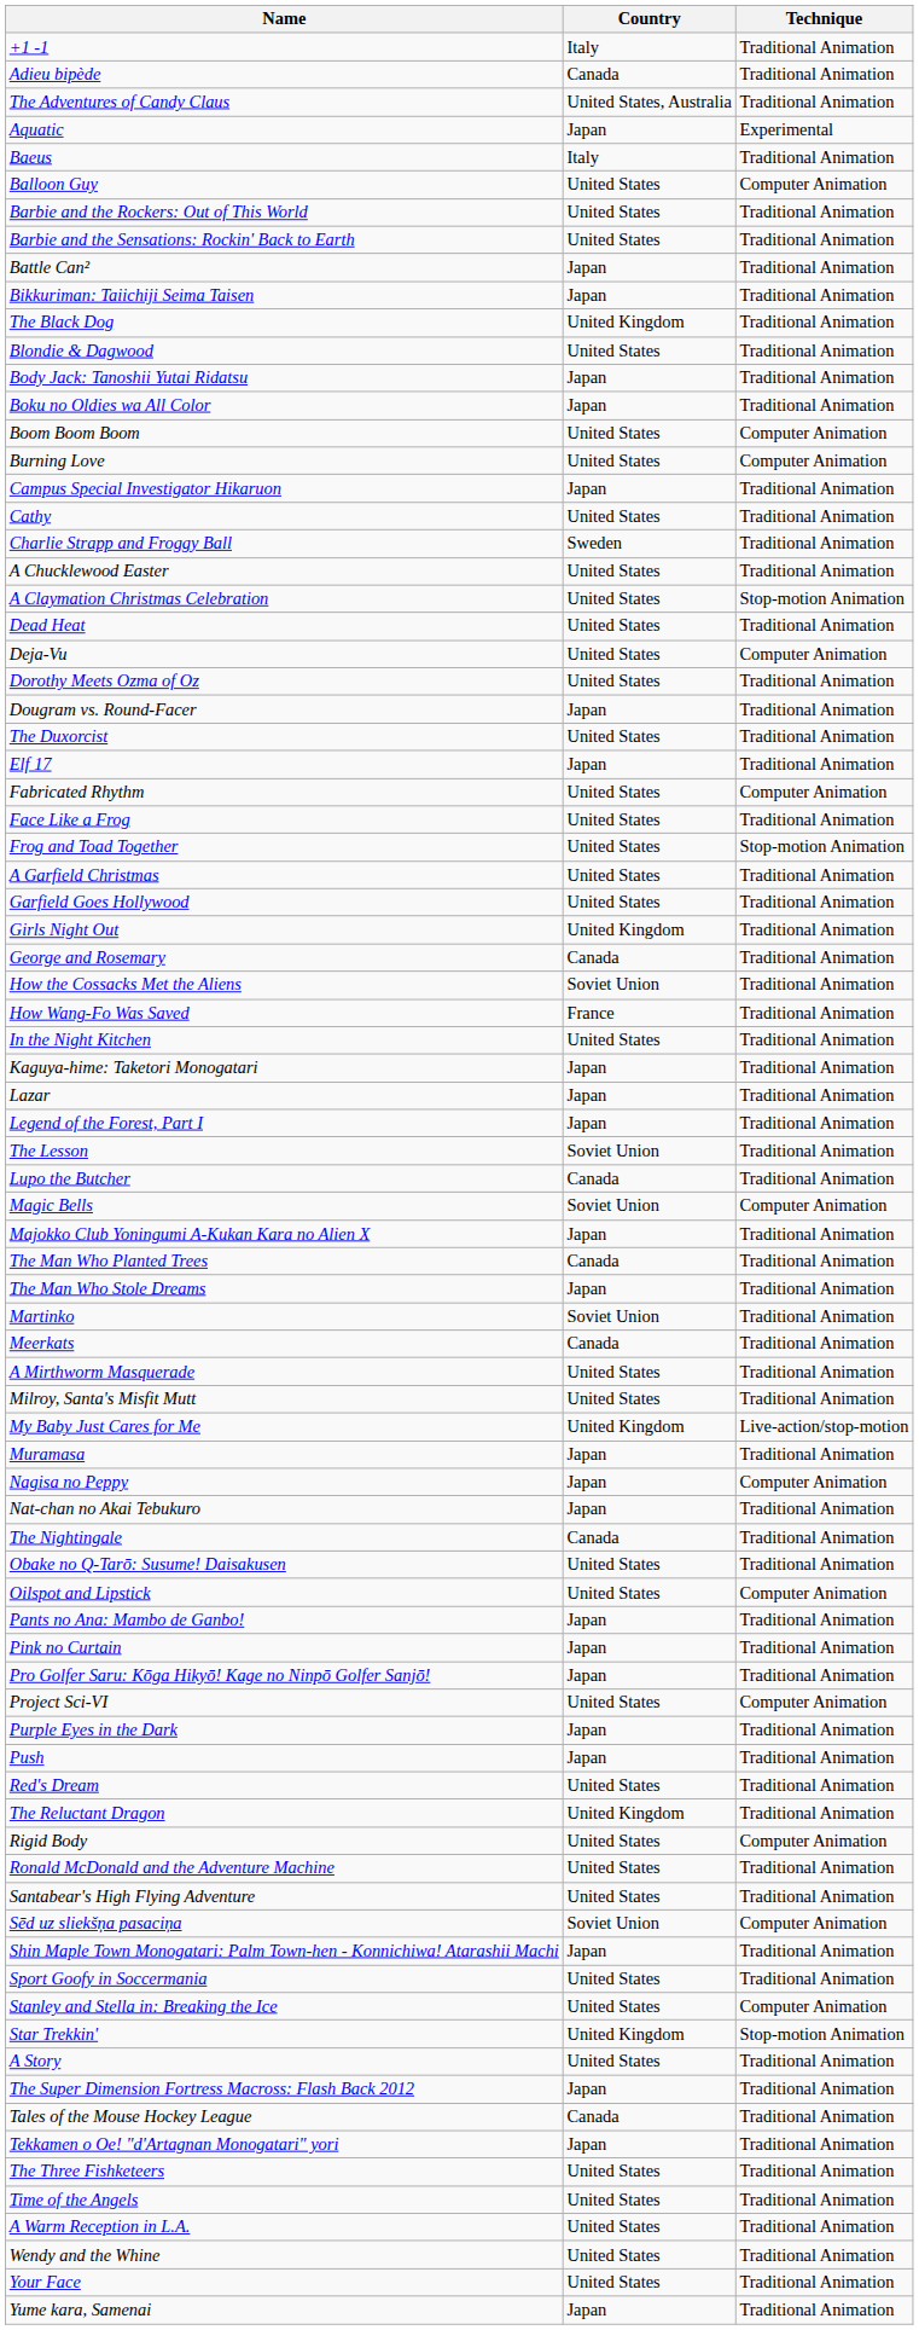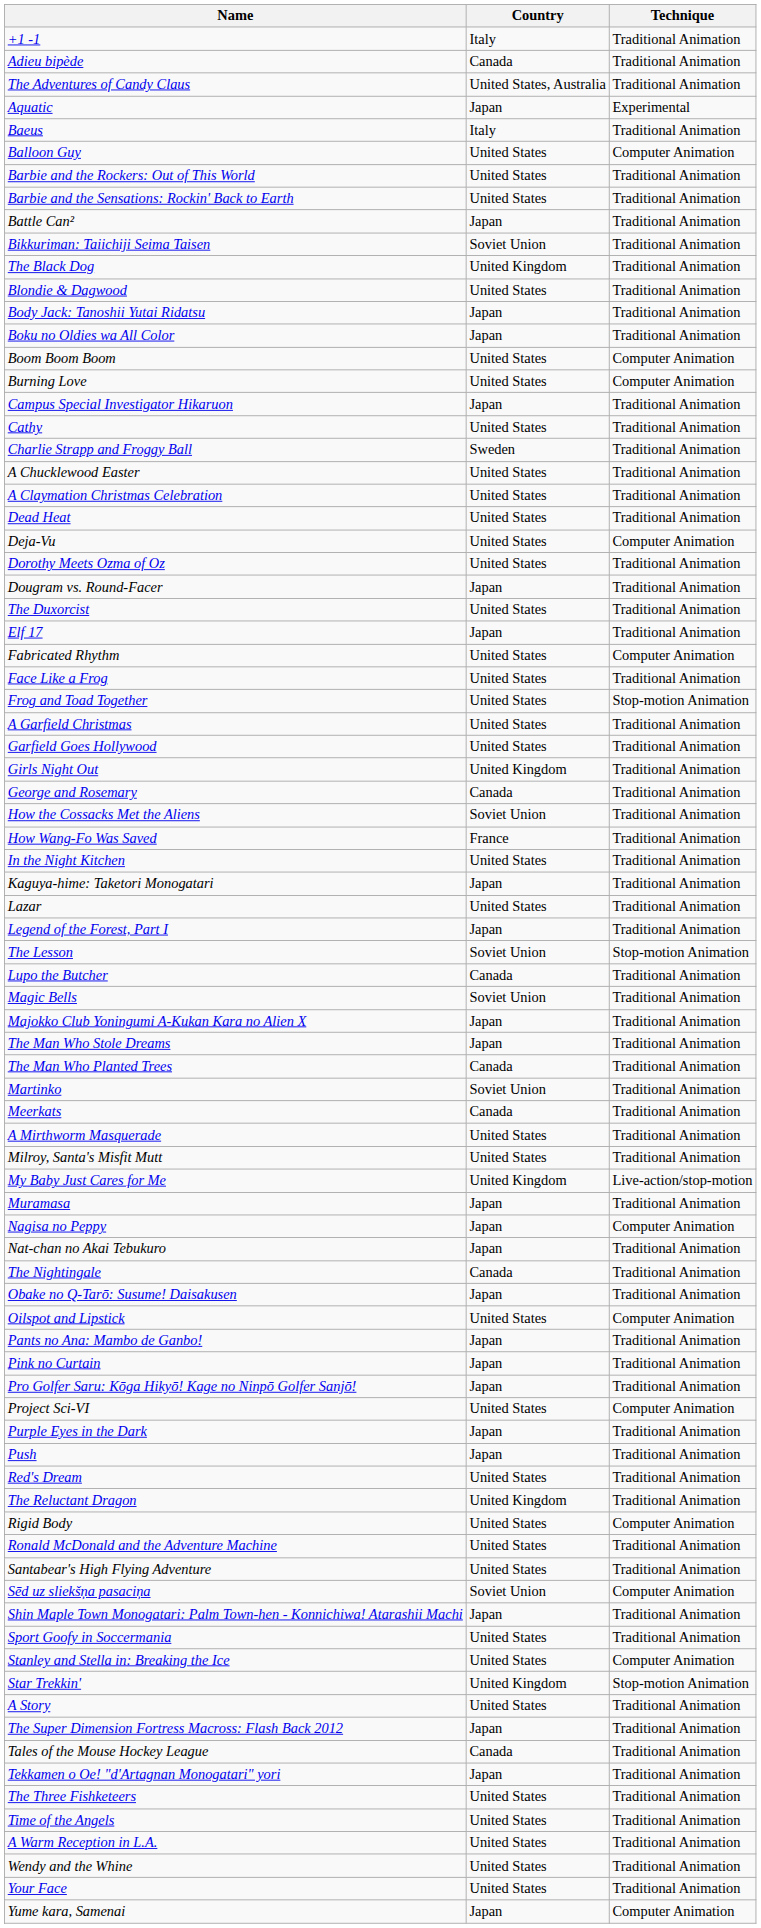 <table class="wikitable sortable">
 <tr>
 <th>Name</th>
 <th>Country</th>
 <th>Technique</th>
 </tr>
 <tr>
 <td><em><a href='#'>+1 -1</a></em></td>
 <td>Italy</td>
 <td>Traditional Animation</td>
 </tr>
 <tr>
 <td><em><a href='#'>Adieu bipède</a></em></td>
 <td>Canada</td>
 <td>Traditional Animation</td>
 </tr>
 <tr>
 <td><em><a href='#'>The Adventures of Candy Claus</a></em></td>
 <td>United States, Australia</td>
 <td>Traditional Animation</td>
 </tr>
 <tr>
 <td><em><a href='#'>Aquatic</a></em></td>
 <td>Japan</td>
 <td>Experimental</td>
 </tr>
 <tr>
 <td><em><a href='#'>Baeus</a></em></td>
 <td>Italy</td>
 <td>Traditional Animation</td>
 </tr>
 <tr>
 <td><em><a href='#'>Balloon Guy</a></em></td>
 <td>United States</td>
 <td>Computer Animation</td>
 </tr>
 <tr>
 <td><em><a href='#'>Barbie and the Rockers: Out of This World</a></em></td>
 <td>United States</td>
 <td>Traditional Animation</td>
 </tr>
 <tr>
 <td><em><a href='#'>Barbie and the Sensations: Rockin' Back to Earth</a></em></td>
 <td>United States</td>
 <td>Traditional Animation</td>
 </tr>
 <tr>
 <td><em>Battle Can²</em></td>
 <td>Japan</td>
 <td>Traditional Animation</td>
 </tr>
 <tr>
 <td><em><a href='#'>Bikkuriman: Taiichiji Seima Taisen</a></em></td>
-<td>Japan</td>
+<td>Soviet Union</td>
 <td>Traditional Animation</td>
 </tr>
 <tr>
 <td><em><a href='#'>The Black Dog</a></em></td>
 <td>United Kingdom</td>
 <td>Traditional Animation</td>
 </tr>
 <tr>
 <td><em><a href='#'>Blondie & Dagwood</a></em></td>
 <td>United States</td>
 <td>Traditional Animation</td>
 </tr>
 <tr>
 <td><em><a href='#'>Body Jack: Tanoshii Yutai Ridatsu</a></em></td>
 <td>Japan</td>
 <td>Traditional Animation</td>
 </tr>
 <tr>
 <td><em><a href='#'>Boku no Oldies wa All Color</a></em></td>
 <td>Japan</td>
 <td>Traditional Animation</td>
 </tr>
 <tr>
 <td><em>Boom Boom Boom</em></td>
 <td>United States</td>
 <td>Computer Animation</td>
 </tr>
 <tr>
 <td><em>Burning Love</em></td>
 <td>United States</td>
 <td>Computer Animation</td>
 </tr>
 <tr>
 <td><em><a href='#'>Campus Special Investigator Hikaruon</a></em></td>
 <td>Japan</td>
 <td>Traditional Animation</td>
 </tr>
 <tr>
 <td><em><a href='#'>Cathy</a></em></td>
 <td>United States</td>
 <td>Traditional Animation</td>
 </tr>
 <tr>
 <td><em><a href='#'>Charlie Strapp and Froggy Ball</a></em></td>
 <td>Sweden</td>
 <td>Traditional Animation</td>
 </tr>
 <tr>
 <td><em>A Chucklewood Easter</em></td>
 <td>United States</td>
 <td>Traditional Animation</td>
 </tr>
 <tr>
 <td><em><a href='#'>A Claymation Christmas Celebration</a></em></td>
 <td>United States</td>
-<td>Stop-motion Animation</td>
+<td>Traditional Animation</td>
 </tr>
 <tr>
 <td><em><a href='#'>Dead Heat</a></em></td>
 <td>United States</td>
 <td>Traditional Animation</td>
 </tr>
 <tr>
 <td><em>Deja-Vu</em></td>
 <td>United States</td>
 <td>Computer Animation</td>
 </tr>
 <tr>
 <td><em><a href='#'>Dorothy Meets Ozma of Oz</a></em></td>
 <td>United States</td>
 <td>Traditional Animation</td>
 </tr>
 <tr>
 <td><em>Dougram vs. Round-Facer</em></td>
 <td>Japan</td>
 <td>Traditional Animation</td>
 </tr>
 <tr>
 <td><em><a href='#'>The Duxorcist</a></em></td>
 <td>United States</td>
 <td>Traditional Animation</td>
 </tr>
 <tr>
 <td><em><a href='#'>Elf 17</a></em></td>
 <td>Japan</td>
 <td>Traditional Animation</td>
 </tr>
 <tr>
 <td><em>Fabricated Rhythm</em></td>
 <td>United States</td>
 <td>Computer Animation</td>
 </tr>
 <tr>
 <td><em><a href='#'>Face Like a Frog</a></em></td>
 <td>United States</td>
 <td>Traditional Animation</td>
 </tr>
 <tr>
 <td><em><a href='#'>Frog and Toad Together</a></em></td>
 <td>United States</td>
 <td>Stop-motion Animation</td>
 </tr>
 <tr>
 <td><em><a href='#'>A Garfield Christmas</a></em></td>
 <td>United States</td>
 <td>Traditional Animation</td>
 </tr>
 <tr>
 <td><em><a href='#'>Garfield Goes Hollywood</a></em></td>
 <td>United States</td>
 <td>Traditional Animation</td>
 </tr>
 <tr>
 <td><em><a href='#'>Girls Night Out</a></em></td>
 <td>United Kingdom</td>
 <td>Traditional Animation</td>
 </tr>
 <tr>
 <td><em><a href='#'>George and Rosemary</a></em></td>
 <td>Canada</td>
 <td>Traditional Animation</td>
 </tr>
 <tr>
 <td><em><a href='#'>How the Cossacks Met the Aliens</a></em></td>
 <td>Soviet Union</td>
 <td>Traditional Animation</td>
 </tr>
 <tr>
 <td><em><a href='#'>How Wang-Fo Was Saved</a></em></td>
 <td>France</td>
 <td>Traditional Animation</td>
 </tr>
 <tr>
 <td><em><a href='#'>In the Night Kitchen</a></em></td>
 <td>United States</td>
 <td>Traditional Animation</td>
 </tr>
 <tr>
 <td><em>Kaguya-hime: Taketori Monogatari</em></td>
 <td>Japan</td>
 <td>Traditional Animation</td>
 </tr>
 <tr>
 <td><em>Lazar</em></td>
-<td>Japan</td>
+<td>United States</td>
 <td>Traditional Animation</td>
 </tr>
 <tr>
 <td><em><a href='#'>Legend of the Forest, Part I</a></em></td>
 <td>Japan</td>
 <td>Traditional Animation</td>
 </tr>
 <tr>
 <td><em><a href='#'>The Lesson</a></em></td>
 <td>Soviet Union</td>
-<td>Traditional Animation</td>
+<td>Stop-motion Animation</td>
 </tr>
 <tr>
 <td><em><a href='#'>Lupo the Butcher</a></em></td>
 <td>Canada</td>
 <td>Traditional Animation</td>
 </tr>
 <tr>
 <td><em><a href='#'>Magic Bells</a></em></td>
 <td>Soviet Union</td>
-<td>Computer Animation</td>
+<td>Traditional Animation</td>
 </tr>
 <tr>
 <td><em><a href='#'>Majokko Club Yoningumi A-Kukan Kara no Alien X</a></em></td>
 <td>Japan</td>
 <td>Traditional Animation</td>
 </tr>
 <tr>
-<td><em><a href='#'>The Man Who Planted Trees</a></em></td>
-<td>Canada</td>
+<td><em><a href='#'>The Man Who Stole Dreams</a></em></td>
+<td>Japan</td>
 <td>Traditional Animation</td>
 </tr>
 <tr>
-<td><em><a href='#'>The Man Who Stole Dreams</a></em></td>
-<td>Japan</td>
+<td><em><a href='#'>The Man Who Planted Trees</a></em></td>
+<td>Canada</td>
 <td>Traditional Animation</td>
 </tr>
 <tr>
 <td><em><a href='#'>Martinko</a></em></td>
 <td>Soviet Union</td>
 <td>Traditional Animation</td>
 </tr>
 <tr>
 <td><em><a href='#'>Meerkats</a></em></td>
 <td>Canada</td>
 <td>Traditional Animation</td>
 </tr>
 <tr>
 <td><em><a href='#'>A Mirthworm Masquerade</a></em></td>
 <td>United States</td>
 <td>Traditional Animation</td>
 </tr>
 <tr>
 <td><em>Milroy, Santa's Misfit Mutt</em></td>
 <td>United States</td>
 <td>Traditional Animation</td>
 </tr>
 <tr>
 <td><em><a href='#'>My Baby Just Cares for Me</a></em></td>
 <td>United Kingdom</td>
 <td>Live-action/stop-motion</td>
 </tr>
 <tr>
 <td><em><a href='#'>Muramasa</a></em></td>
 <td>Japan</td>
 <td>Traditional Animation</td>
 </tr>
 <tr>
 <td><em><a href='#'>Nagisa no Peppy</a></em></td>
 <td>Japan</td>
 <td>Computer Animation</td>
 </tr>
 <tr>
 <td><em>Nat-chan no Akai Tebukuro</em></td>
 <td>Japan</td>
 <td>Traditional Animation</td>
 </tr>
 <tr>
 <td><em><a href='#'>The Nightingale</a></em></td>
 <td>Canada</td>
 <td>Traditional Animation</td>
 </tr>
 <tr>
 <td><em><a href='#'>Obake no Q-Tarō: Susume!  Daisakusen</a></em></td>
-<td>United States</td>
+<td>Japan</td>
 <td>Traditional Animation</td>
 </tr>
 <tr>
 <td><em><a href='#'>Oilspot and Lipstick</a></em></td>
 <td>United States</td>
 <td>Computer Animation</td>
 </tr>
 <tr>
 <td><em><a href='#'>Pants no Ana: Mambo de Ganbo!</a></em></td>
 <td>Japan</td>
 <td>Traditional Animation</td>
 </tr>
 <tr>
 <td><em><a href='#'>Pink no Curtain</a></em></td>
 <td>Japan</td>
 <td>Traditional Animation</td>
 </tr>
 <tr>
 <td><em><a href='#'>Pro Golfer Saru: Kōga Hikyō! Kage no Ninpō Golfer Sanjō!</a></em></td>
 <td>Japan</td>
 <td>Traditional Animation</td>
 </tr>
 <tr>
 <td><em>Project Sci-VI</em></td>
 <td>United States</td>
 <td>Computer Animation</td>
 </tr>
 <tr>
 <td><em><a href='#'>Purple Eyes in the Dark</a></em></td>
 <td>Japan</td>
 <td>Traditional Animation</td>
 </tr>
 <tr>
 <td><em><a href='#'>Push</a></em></td>
 <td>Japan</td>
 <td>Traditional Animation</td>
 </tr>
 <tr>
 <td><em><a href='#'>Red's Dream</a></em></td>
 <td>United States</td>
 <td>Traditional Animation</td>
 </tr>
 <tr>
 <td><em><a href='#'>The Reluctant Dragon</a></em></td>
 <td>United Kingdom</td>
 <td>Traditional Animation</td>
 </tr>
 <tr>
 <td><em>Rigid Body</em></td>
 <td>United States</td>
 <td>Computer Animation</td>
 </tr>
 <tr>
 <td><em><a href='#'>Ronald McDonald and the Adventure Machine</a></em></td>
 <td>United States</td>
 <td>Traditional Animation</td>
 </tr>
 <tr>
 <td><em>Santabear's High Flying Adventure</em></td>
 <td>United States</td>
 <td>Traditional Animation</td>
 </tr>
 <tr>
 <td><em><a href='#'>Sēd uz sliekšņa pasaciņa</a></em></td>
 <td>Soviet Union</td>
 <td>Computer Animation</td>
 </tr>
 <tr>
 <td><em><a href='#'>Shin Maple Town Monogatari: Palm Town-hen - Konnichiwa! Atarashii Machi</a></em></td>
 <td>Japan</td>
 <td>Traditional Animation</td>
 </tr>
 <tr>
 <td><em><a href='#'>Sport Goofy in Soccermania</a></em></td>
 <td>United States</td>
 <td>Traditional Animation</td>
 </tr>
 <tr>
 <td><em><a href='#'>Stanley and Stella in: Breaking the Ice</a></em></td>
 <td>United States</td>
 <td>Computer Animation</td>
 </tr>
 <tr>
 <td><em><a href='#'>Star Trekkin'</a></em></td>
 <td>United Kingdom</td>
 <td>Stop-motion Animation</td>
 </tr>
 <tr>
 <td><em><a href='#'>A Story</a></em></td>
 <td>United States</td>
 <td>Traditional Animation</td>
 </tr>
 <tr>
 <td><em><a href='#'>The Super Dimension Fortress Macross: Flash Back 2012</a></em></td>
 <td>Japan</td>
 <td>Traditional Animation</td>
 </tr>
 <tr>
 <td><em>Tales of the Mouse Hockey League</em></td>
 <td>Canada</td>
 <td>Traditional Animation</td>
 </tr>
 <tr>
 <td><em><a href='#'>Tekkamen o Oe! "d'Artagnan Monogatari" yori</a></em></td>
 <td>Japan</td>
 <td>Traditional Animation</td>
 </tr>
 <tr>
 <td><em><a href='#'>The Three Fishketeers</a></em></td>
 <td>United States</td>
 <td>Traditional Animation</td>
 </tr>
 <tr>
 <td><em><a href='#'>Time of the Angels</a></em></td>
 <td>United States</td>
 <td>Traditional Animation</td>
 </tr>
 <tr>
 <td><em><a href='#'>A Warm Reception in L.A.</a></em></td>
 <td>United States</td>
 <td>Traditional Animation</td>
 </tr>
 <tr>
 <td><em>Wendy and the Whine</em></td>
 <td>United States</td>
 <td>Traditional Animation</td>
 </tr>
 <tr>
 <td><em><a href='#'>Your Face</a></em></td>
 <td>United States</td>
 <td>Traditional Animation</td>
 </tr>
 <tr>
 <td><em>Yume kara, Samenai</em></td>
 <td>Japan</td>
-<td>Traditional Animation</td>
+<td>Computer Animation</td>
 </tr>
 </table>
